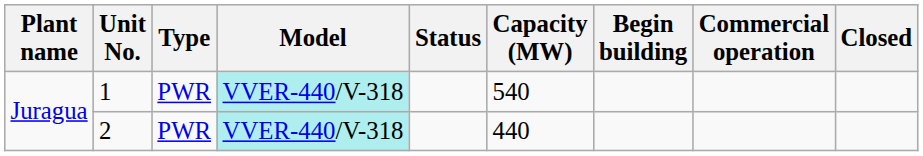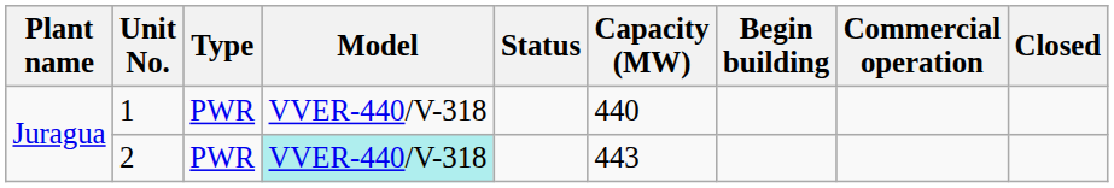 <table class="wikitable sortable mw-datatable">
 <tr>
 <th>Plant<br>name</th>
 <th>Unit<br>No.</th>
 <th>Type</th>
 <th>Model</th>
 <th>Status</th>
 <th>Capacity<br>(MW)</th>
 <th>Begin<br>building</th>
 <th>Commercial<br>operation</th>
 <th>Closed</th>
 </tr>
 <tr>
 <td rowspan=2><a href='#'>Juragua</a></td>
 <td>1</td>
 <td><a href='#'>PWR</a></td>
-<td style="background: paleturquoise;"><a href='#'>VVER-440</a>/V-318</td>
+<td><a href='#'>VVER-440</a>/V-318</td>
 <td></td>
-<td>540</td>
+<td>440</td>
 <td></td>
 <td></td>
 <td></td>
 </tr>
 <tr>
 <td>2</td>
 <td><a href='#'>PWR</a></td>
 <td style="background: paleturquoise;"><a href='#'>VVER-440</a>/V-318</td>
 <td></td>
-<td>440</td>
+<td>443</td>
 <td></td>
 <td></td>
 <td></td>
 </tr>
 </table>
